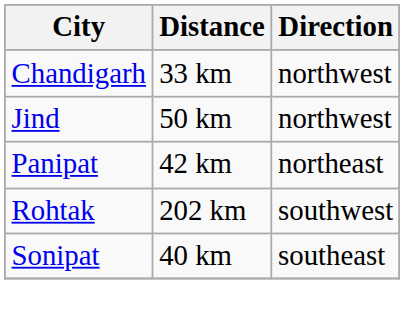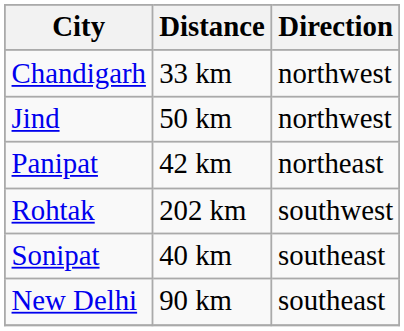 <table class="wikitable">
 <tr>
 <th>City</th>
 <th>Distance</th>
 <th>Direction</th>
 </tr>
 <tr>
 <td><a href='#'>Chandigarh</a></td>
 <td>33 km</td>
 <td>northwest</td>
 </tr>
 <tr>
 <td><a href='#'>Jind</a></td>
 <td>50 km</td>
 <td>northwest</td>
 </tr>
 <tr>
 <td><a href='#'>Panipat</a></td>
 <td>42 km</td>
 <td>northeast</td>
 </tr>
 <tr>
 <td><a href='#'>Rohtak</a></td>
 <td>202 km</td>
 <td>southwest</td>
 </tr>
 <tr>
 <td><a href='#'>Sonipat</a></td>
 <td>40 km</td>
 <td>southeast</td>
 </tr>
 <tr>
+<td><a href='#'>New Delhi</a></td>
+<td>90 km</td>
+<td>southeast</td>
+</tr>
+<tr>
 </tr>
 </table>
